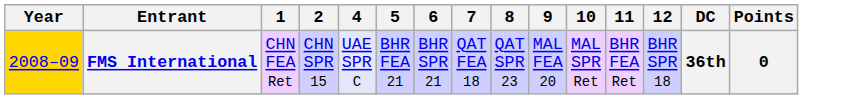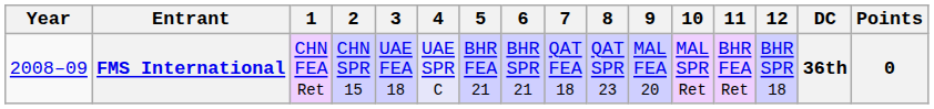 <table class="wikitable" style="text-align:center; font-size:85%">
 <tr>
 <th>Year</th>
 <th>Entrant</th>
 <th>1</th>
 <th>2</th>
+<th>3</th>
 <th>4</th>
 <th>5</th>
 <th>6</th>
 <th>7</th>
 <th>8</th>
 <th>9</th>
 <th>10</th>
 <th>11</th>
 <th>12</th>
 <th>DC</th>
 <th>Points</th>
 </tr>
 <tr>
-<td nowrap style="background: gold;"><a href='#'>2008–09</a></td>
+<td nowrap><a href='#'>2008–09</a></td>
 <th nowrap><a href='#'>FMS International</a></th>
 <td style="background:#EFCFFF;"><a href='#'>CHN<br>FEA</a><br><small>Ret</small></td>
 <td style="background:#CFCFFF;"><a href='#'>CHN<br>SPR</a><br><small>15</small></td>
+<td style="background:#CFCFFF;"><a href='#'>UAE<br>FEA</a><br><small>18</small></td>
 <td style="background: lavender;"><a href='#'>UAE<br>SPR</a><br><small>C</small></td>
 <td style="background:#CFCFFF;"><a href='#'>BHR<br>FEA</a><br><small>21</small></td>
 <td style="background:#CFCFFF;"><a href='#'>BHR<br>SPR</a><br><small>21</small></td>
 <td style="background:#CFCFFF;"><a href='#'>QAT<br>FEA</a><br><small>18</small></td>
 <td style="background:#CFCFFF;"><a href='#'>QAT<br>SPR</a><br><small>23</small></td>
 <td style="background:#CFCFFF;"><a href='#'>MAL<br>FEA</a><br><small>20</small></td>
 <td style="background:#EFCFFF;"><a href='#'>MAL<br>SPR</a><br><small>Ret</small></td>
 <td style="background:#EFCFFF;"><a href='#'>BHR<br>FEA</a><br><small>Ret</small></td>
 <td style="background:#CFCFFF;"><a href='#'>BHR<br>SPR</a><br><small>18</small></td>
 <th>36th</th>
 <th>0</th>
 </tr>
 </table>
